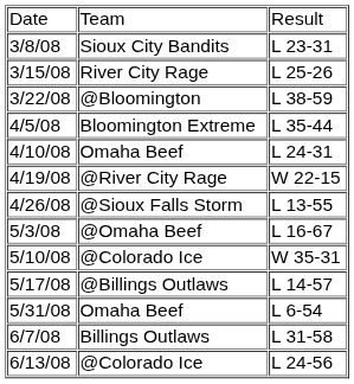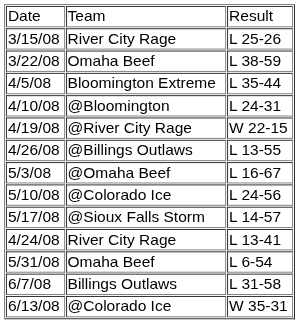 <table border="1" cellpadding="1" cellspacing="1" style="width: 300px; height: 318px;">
 <tr>
 <td>Date</td>
 <td>Team</td>
 <td>Result</td>
-</tr>
-<tr>
-<td>3/8/08</td>
-<td>Sioux City Bandits</td>
-<td>L 23-31</td>
 </tr>
 <tr>
 <td>3/15/08</td>
 <td>River City Rage</td>
 <td>L 25-26</td>
 </tr>
 <tr>
 <td>3/22/08</td>
-<td>@Bloomington</td>
+<td>Omaha Beef</td>
 <td>L 38-59</td>
 </tr>
 <tr>
 <td>4/5/08</td>
 <td>Bloomington Extreme</td>
 <td>L 35-44</td>
 </tr>
 <tr>
 <td>4/10/08</td>
-<td>Omaha Beef</td>
+<td>@Bloomington</td>
 <td>L 24-31</td>
 </tr>
 <tr>
 <td>4/19/08</td>
 <td>@River City Rage</td>
 <td>W 22-15</td>
 </tr>
 <tr>
 <td>4/26/08</td>
-<td>@Sioux Falls Storm</td>
+<td>@Billings Outlaws</td>
 <td>L 13-55</td>
 </tr>
 <tr>
 <td>5/3/08</td>
 <td>@Omaha Beef</td>
 <td>L 16-67</td>
 </tr>
 <tr>
 <td>5/10/08</td>
 <td>@Colorado Ice</td>
-<td>W 35-31</td>
+<td>L 24-56</td>
 </tr>
 <tr>
 <td>5/17/08</td>
-<td>@Billings Outlaws</td>
+<td>@Sioux Falls Storm</td>
 <td>L 14-57</td>
+</tr>
+<tr>
+<td>4/24/08</td>
+<td>River City Rage</td>
+<td>L 13-41</td>
 </tr>
 <tr>
 <td>5/31/08</td>
 <td>Omaha Beef</td>
 <td>L 6-54</td>
 </tr>
 <tr>
 <td>6/7/08</td>
 <td>Billings Outlaws</td>
 <td>L 31-58</td>
 </tr>
 <tr>
 <td>6/13/08</td>
 <td>@Colorado Ice</td>
-<td>L 24-56</td>
+<td>W 35-31</td>
 </tr>
 </table>
